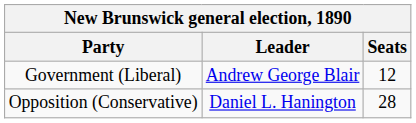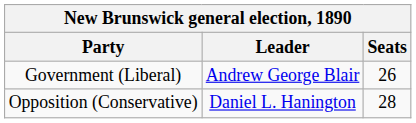 <table class="wikitable" style="text-align:center">
 <tr>
 <th colspan=3>New Brunswick general election, 1890</th>
 </tr>
 <tr>
 <th>Party</th>
 <th>Leader</th>
 <th>Seats</th>
 </tr>
 <tr>
 <td>Government (Liberal)</td>
 <td><a href='#'>Andrew George Blair</a></td>
-<td>12</td>
+<td>26</td>
 </tr>
 <tr>
 <td>Opposition (Conservative)</td>
 <td><a href='#'>Daniel L. Hanington</a></td>
 <td>28</td>
 </tr>
 </table>
